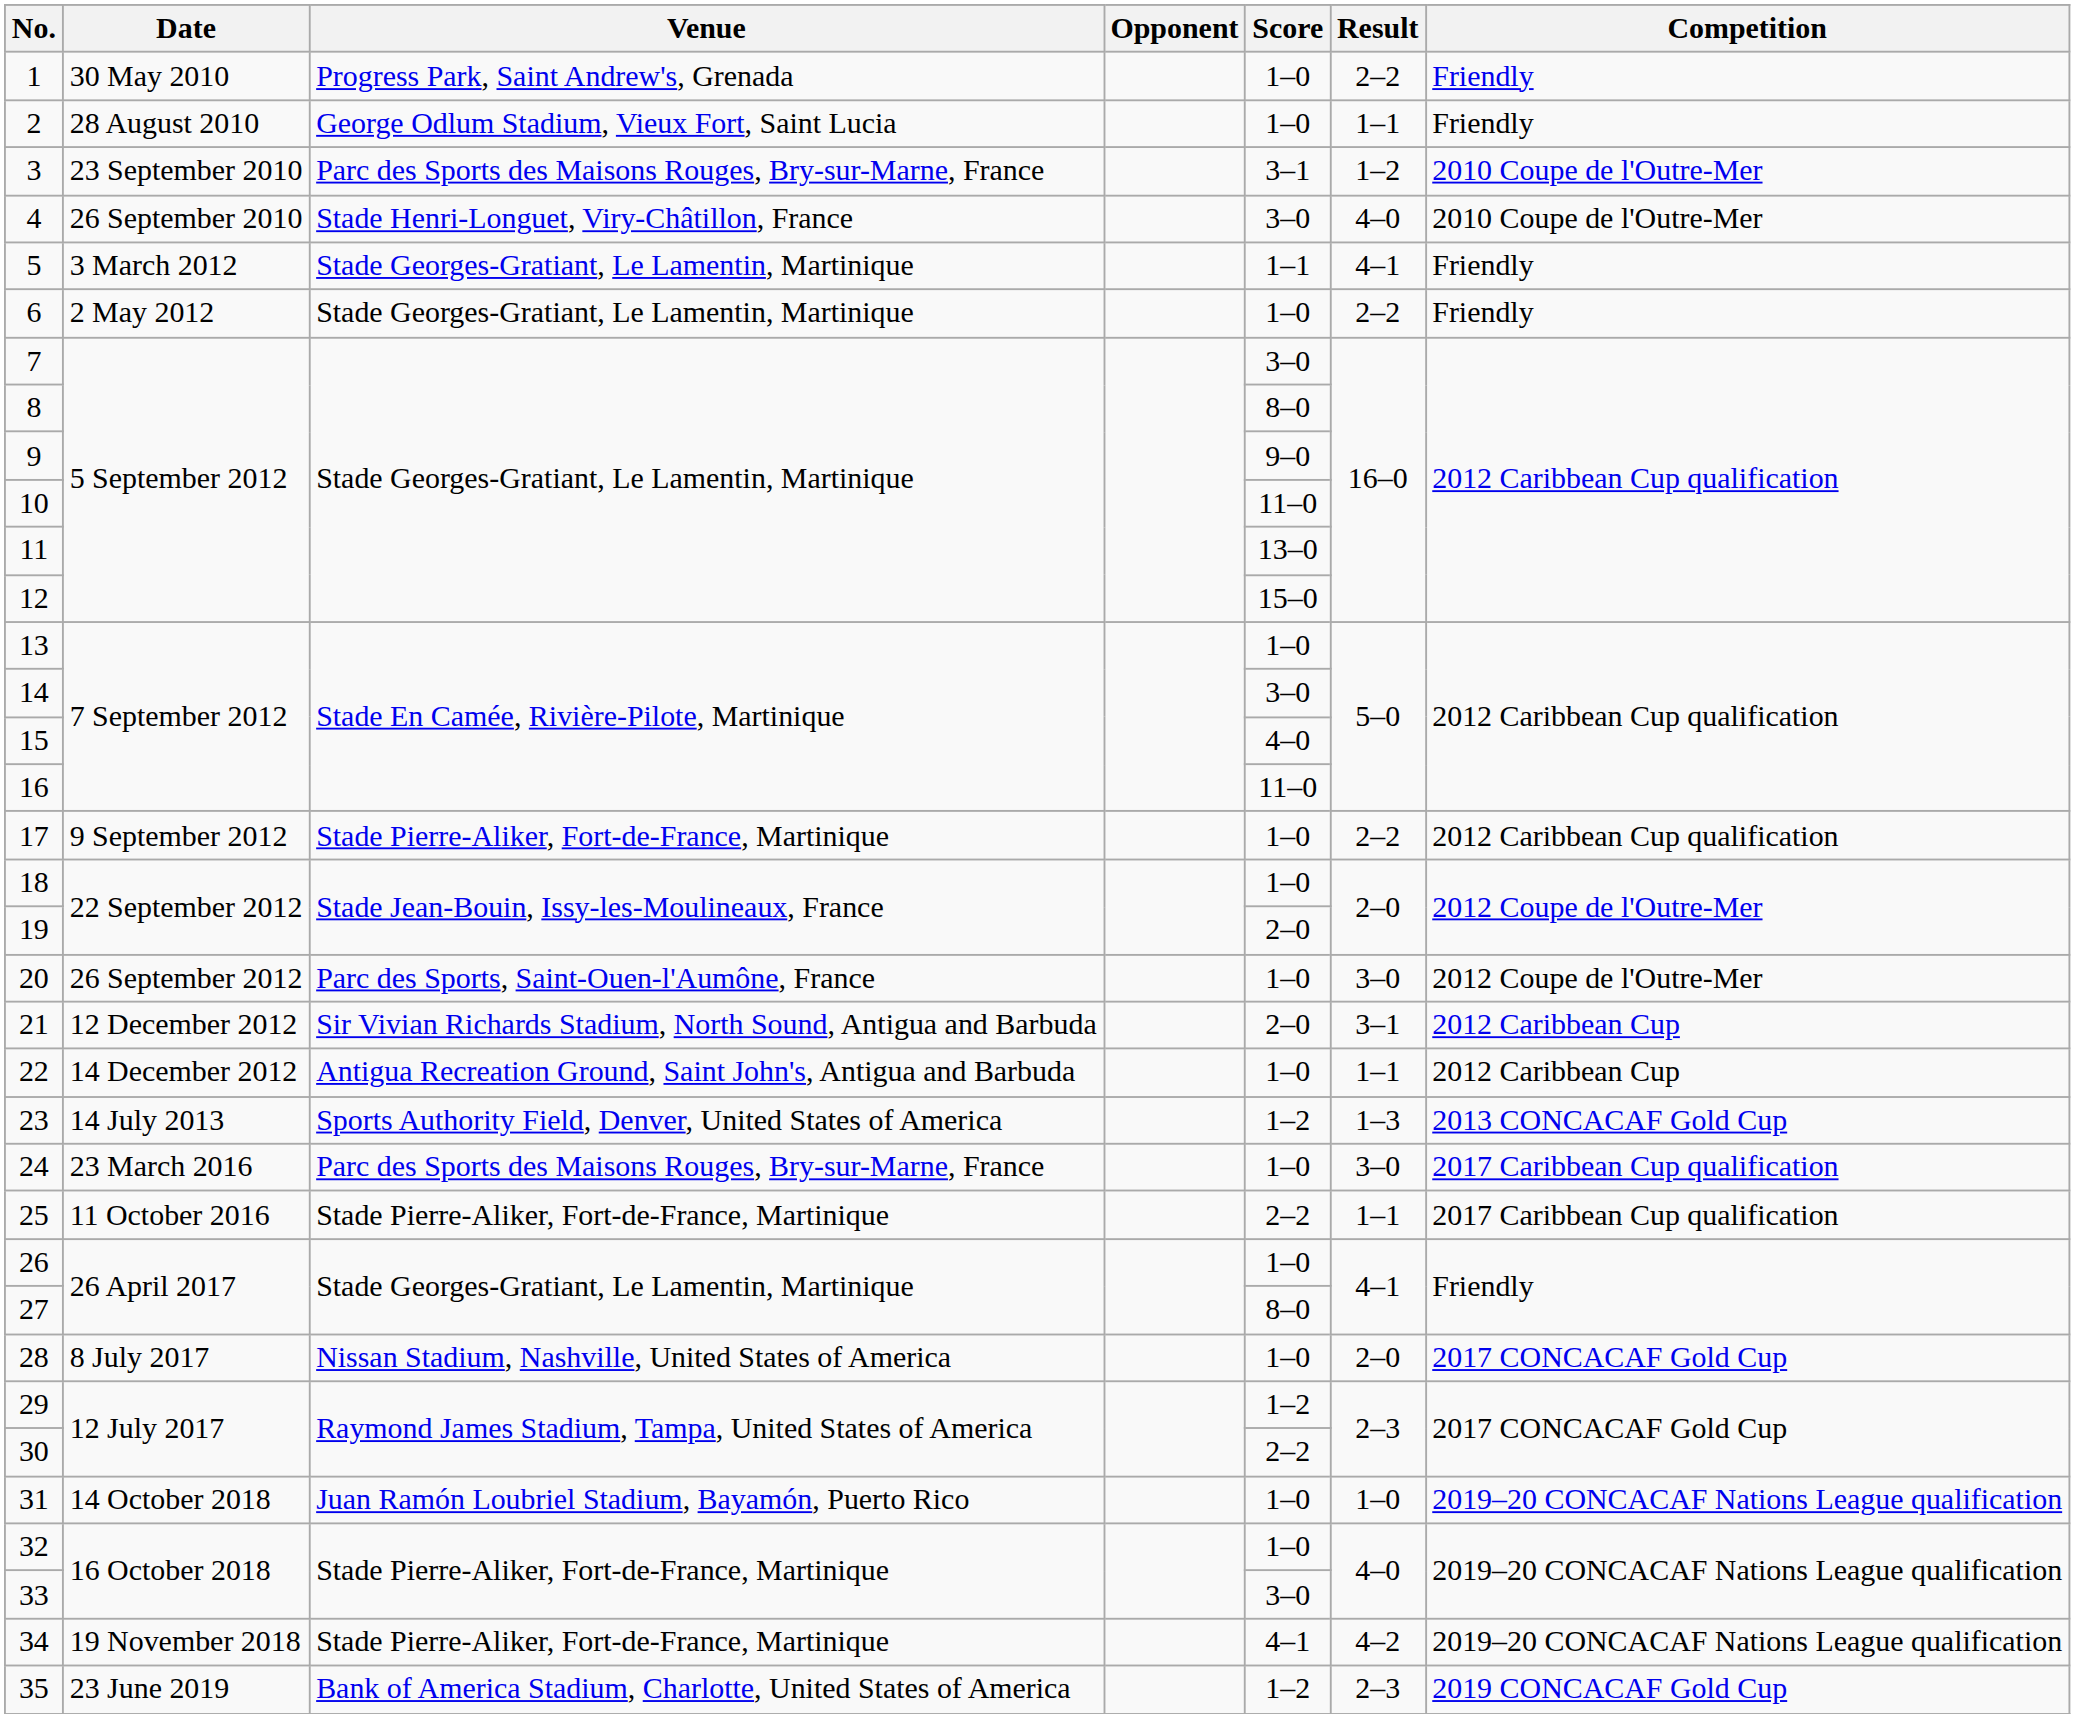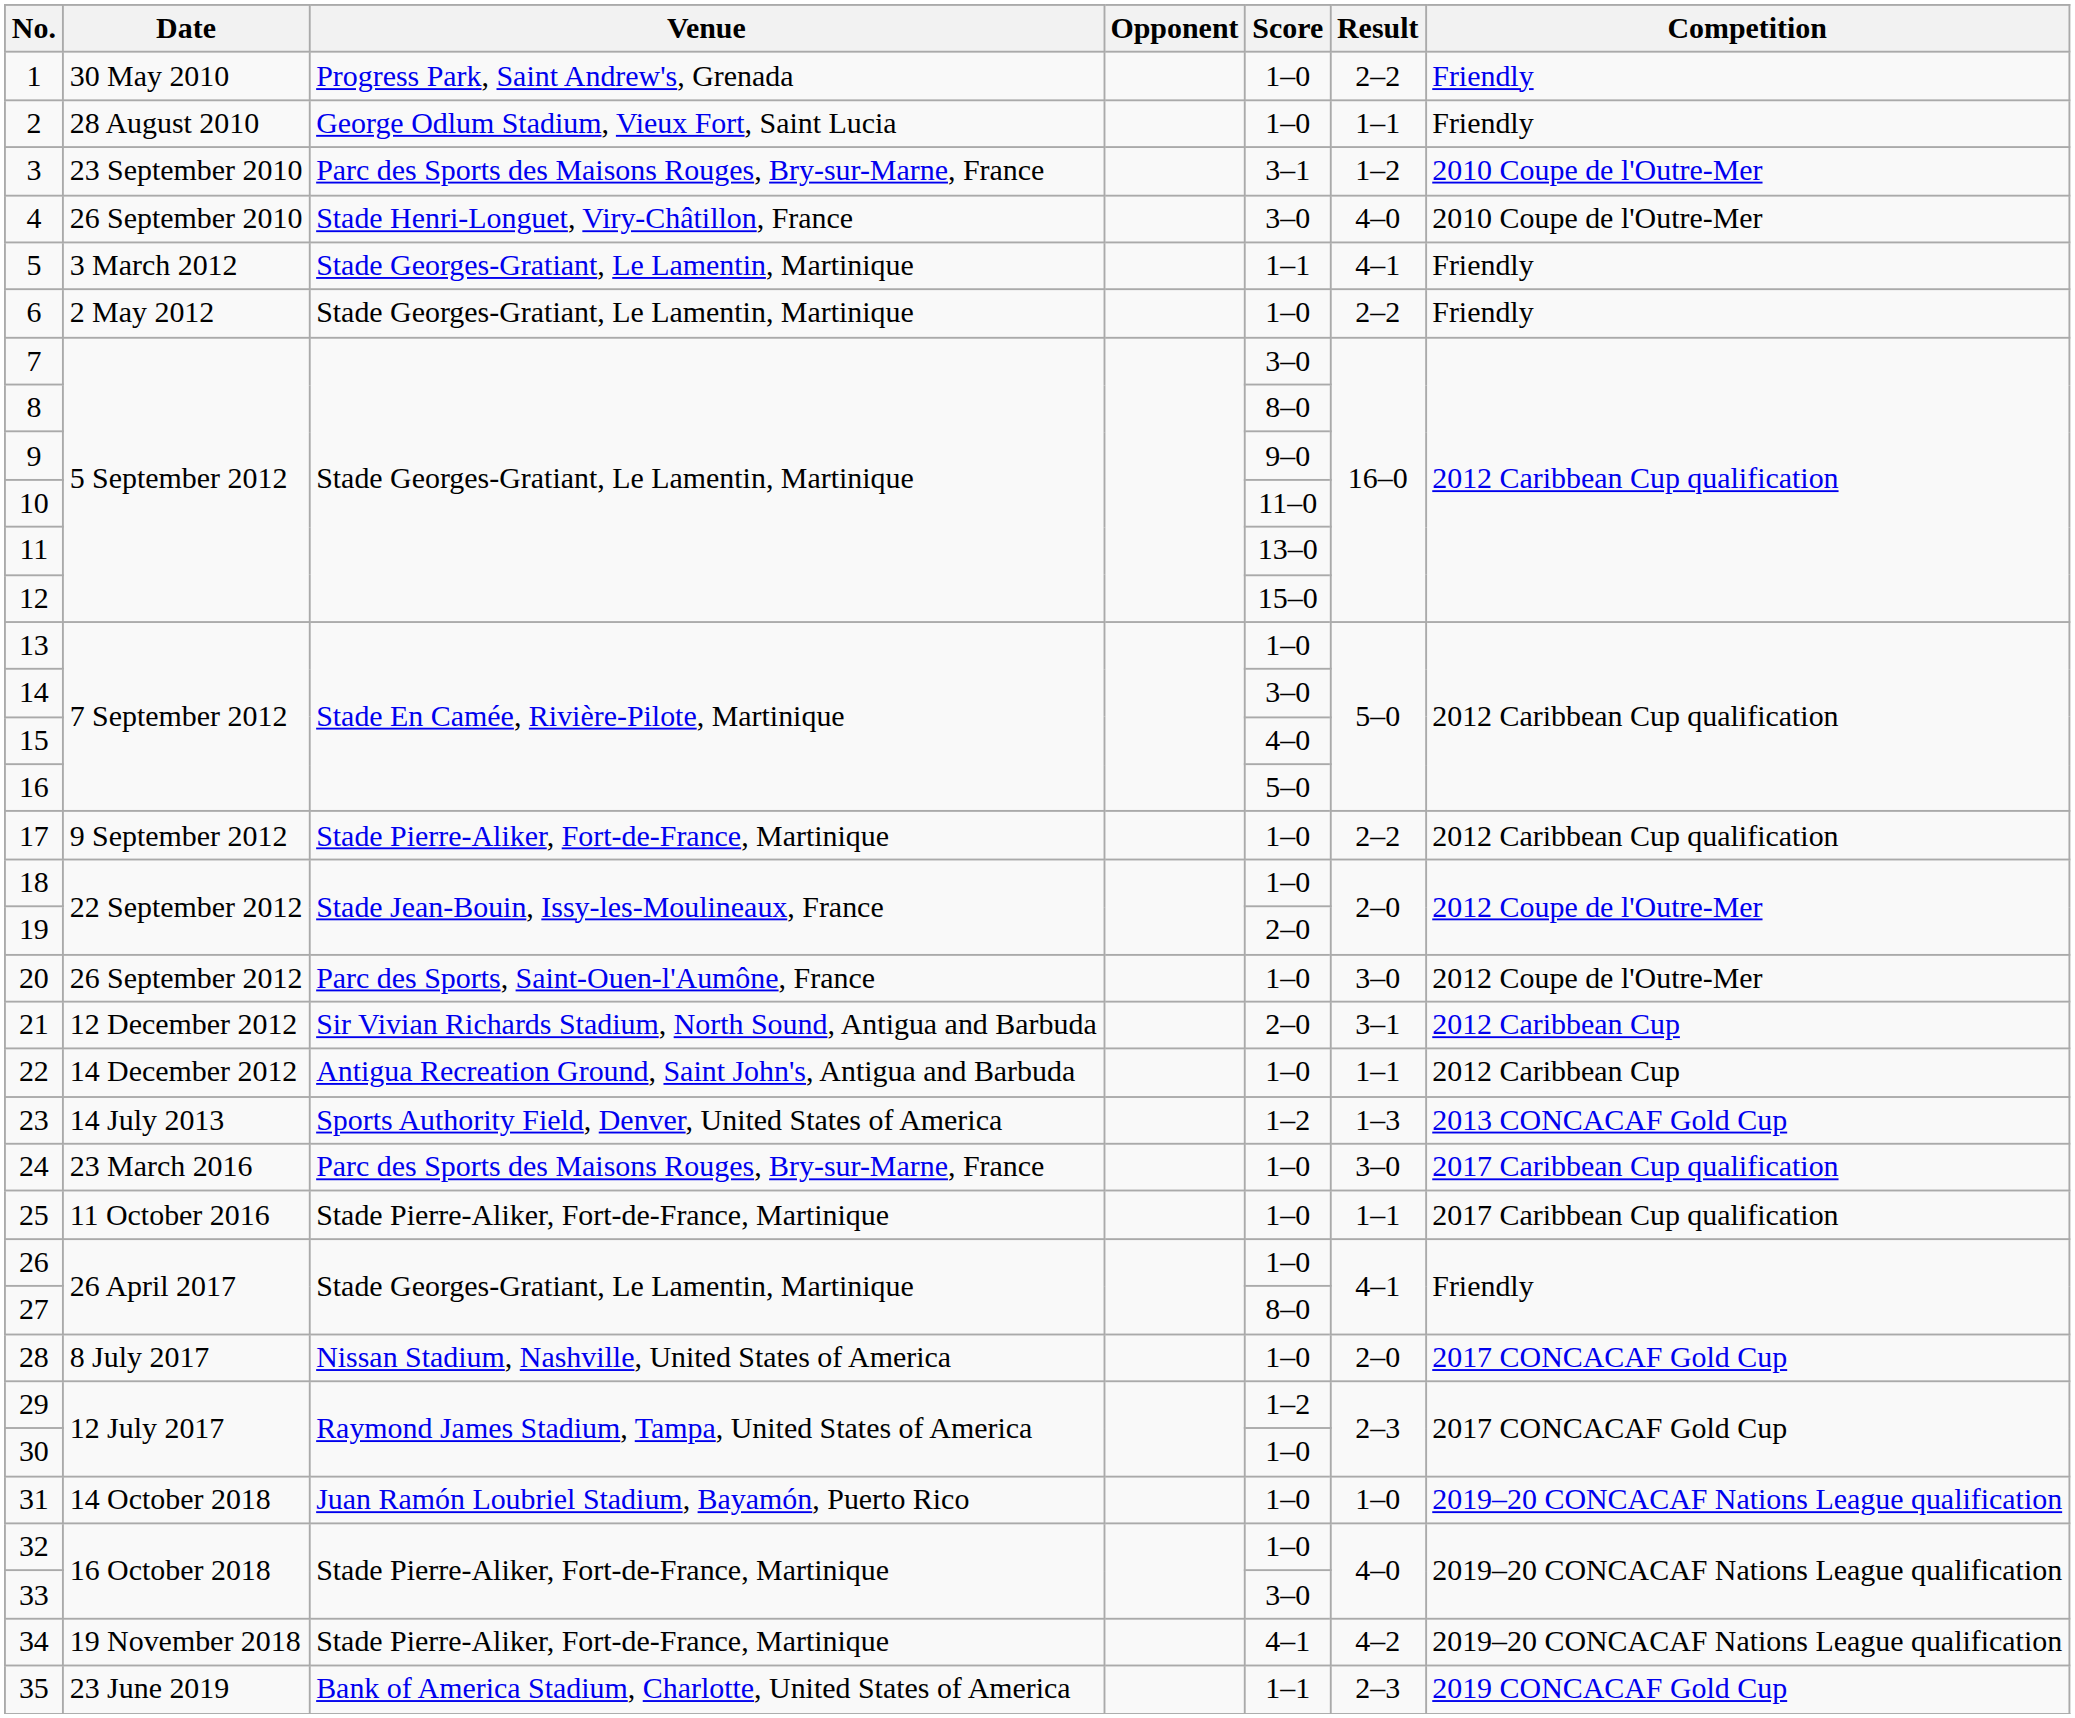 <table class="wikitable sortable">
 <tr>
 <th scope="col">No.</th>
 <th scope="col">Date</th>
 <th scope="col">Venue</th>
 <th scope="col">Opponent</th>
 <th scope="col">Score</th>
 <th scope="col">Result</th>
 <th scope="col">Competition</th>
 </tr>
 <tr>
 <td align="center">1</td>
 <td>30 May 2010</td>
 <td><a href='#'>Progress Park</a>, <a href='#'>Saint Andrew's</a>, Grenada</td>
 <td></td>
 <td align="center">1–0</td>
 <td align="center">2–2</td>
 <td><a href='#'>Friendly</a></td>
 </tr>
 <tr>
 <td align="center">2</td>
 <td>28 August 2010</td>
 <td><a href='#'>George Odlum Stadium</a>, <a href='#'>Vieux Fort</a>, Saint Lucia</td>
 <td></td>
 <td align="center">1–0</td>
 <td align="center">1–1</td>
 <td>Friendly</td>
 </tr>
 <tr>
 <td align="center">3</td>
 <td>23 September 2010</td>
 <td><a href='#'>Parc des Sports des Maisons Rouges</a>, <a href='#'>Bry-sur-Marne</a>, France</td>
 <td></td>
 <td align="center">3–1</td>
 <td align="center">1–2</td>
 <td><a href='#'>2010 Coupe de l'Outre-Mer</a></td>
 </tr>
 <tr>
 <td align="center">4</td>
 <td>26 September 2010</td>
 <td><a href='#'>Stade Henri-Longuet</a>, <a href='#'>Viry-Châtillon</a>, France</td>
 <td></td>
 <td align="center">3–0</td>
 <td align="center">4–0</td>
 <td>2010 Coupe de l'Outre-Mer</td>
 </tr>
 <tr>
 <td align="center">5</td>
 <td>3 March 2012</td>
 <td><a href='#'>Stade Georges-Gratiant</a>, <a href='#'>Le Lamentin</a>, Martinique</td>
 <td></td>
 <td align="center">1–1</td>
 <td align="center">4–1</td>
 <td>Friendly</td>
 </tr>
 <tr>
 <td align="center">6</td>
 <td>2 May 2012</td>
 <td>Stade Georges-Gratiant, Le Lamentin, Martinique</td>
 <td></td>
 <td align="center">1–0</td>
 <td align="center">2–2</td>
 <td>Friendly</td>
 </tr>
 <tr>
 <td align="center">7</td>
 <td rowspan="6">5 September 2012</td>
 <td rowspan="6">Stade Georges-Gratiant, Le Lamentin, Martinique</td>
 <td rowspan="6"></td>
 <td align="center">3–0</td>
 <td rowspan="6" style="text-align:center">16–0</td>
 <td rowspan="6"><a href='#'>2012 Caribbean Cup qualification</a></td>
 </tr>
 <tr>
 <td align="center">8</td>
 <td align="center">8–0</td>
 </tr>
 <tr>
 <td align="center">9</td>
 <td align="center">9–0</td>
 </tr>
 <tr>
 <td align="center">10</td>
 <td align="center">11–0</td>
 </tr>
 <tr>
 <td align="center">11</td>
 <td align="center">13–0</td>
 </tr>
 <tr>
 <td align="center">12</td>
 <td align="center">15–0</td>
 </tr>
 <tr>
 <td align="center">13</td>
 <td rowspan="4">7 September 2012</td>
 <td rowspan="4"><a href='#'>Stade En Camée</a>, <a href='#'>Rivière-Pilote</a>, Martinique</td>
 <td rowspan="4"></td>
 <td align="center">1–0</td>
 <td rowspan="4" style="text-align:center">5–0</td>
 <td rowspan="4">2012 Caribbean Cup qualification</td>
 </tr>
 <tr>
 <td align="center">14</td>
 <td align="center">3–0</td>
 </tr>
 <tr>
 <td align="center">15</td>
 <td align="center">4–0</td>
 </tr>
 <tr>
 <td align="center">16</td>
-<td align="center">11–0</td>
+<td align="center">5–0</td>
 </tr>
 <tr>
 <td align="center">17</td>
 <td>9 September 2012</td>
 <td><a href='#'>Stade Pierre-Aliker</a>, <a href='#'>Fort-de-France</a>, Martinique</td>
 <td></td>
 <td align="center">1–0</td>
 <td align="center">2–2</td>
 <td>2012 Caribbean Cup qualification</td>
 </tr>
 <tr>
 <td align="center">18</td>
 <td rowspan="2">22 September 2012</td>
 <td rowspan="2"><a href='#'>Stade Jean-Bouin</a>, <a href='#'>Issy-les-Moulineaux</a>, France</td>
 <td rowspan="2"></td>
 <td align="center">1–0</td>
 <td rowspan="2" style="text-align:center">2–0</td>
 <td rowspan="2"><a href='#'>2012 Coupe de l'Outre-Mer</a></td>
 </tr>
 <tr>
 <td align="center">19</td>
 <td align="center">2–0</td>
 </tr>
 <tr>
 <td align="center">20</td>
 <td>26 September 2012</td>
 <td><a href='#'>Parc des Sports</a>, <a href='#'>Saint-Ouen-l'Aumône</a>, France</td>
 <td></td>
 <td align="center">1–0</td>
 <td align="center">3–0</td>
 <td>2012 Coupe de l'Outre-Mer</td>
 </tr>
 <tr>
 <td align="center">21</td>
 <td>12 December 2012</td>
 <td><a href='#'>Sir Vivian Richards Stadium</a>, <a href='#'>North Sound</a>, Antigua and Barbuda</td>
 <td></td>
 <td align="center">2–0</td>
 <td align="center">3–1</td>
 <td><a href='#'>2012 Caribbean Cup</a></td>
 </tr>
 <tr>
 <td align="center">22</td>
 <td>14 December 2012</td>
 <td><a href='#'>Antigua Recreation Ground</a>, <a href='#'>Saint John's</a>, Antigua and Barbuda</td>
 <td></td>
 <td align="center">1–0</td>
 <td align="center">1–1</td>
 <td>2012 Caribbean Cup</td>
 </tr>
 <tr>
 <td align="center">23</td>
 <td>14 July 2013</td>
 <td><a href='#'>Sports Authority Field</a>, <a href='#'>Denver</a>, United States of America</td>
 <td></td>
 <td align="center">1–2</td>
 <td align="center">1–3</td>
 <td><a href='#'>2013 CONCACAF Gold Cup</a></td>
 </tr>
 <tr>
 <td align="center">24</td>
 <td>23 March 2016</td>
 <td><a href='#'>Parc des Sports des Maisons Rouges</a>, <a href='#'>Bry-sur-Marne</a>, France</td>
 <td></td>
 <td align="center">1–0</td>
 <td align="center">3–0</td>
 <td><a href='#'>2017 Caribbean Cup qualification</a></td>
 </tr>
 <tr>
 <td align="center">25</td>
 <td>11 October 2016</td>
 <td>Stade Pierre-Aliker, Fort-de-France, Martinique</td>
 <td></td>
-<td align="center">2–2</td>
+<td align="center">1–0</td>
 <td align="center">1–1</td>
 <td>2017 Caribbean Cup qualification</td>
 </tr>
 <tr>
 <td align="center">26</td>
 <td rowspan="2">26 April 2017</td>
 <td rowspan="2">Stade Georges-Gratiant, Le Lamentin, Martinique</td>
 <td rowspan="2"></td>
 <td align="center">1–0</td>
 <td rowspan="2" style="text-align:center">4–1</td>
 <td rowspan="2">Friendly</td>
 </tr>
 <tr>
 <td align="center">27</td>
 <td align="center">8–0</td>
 </tr>
 <tr>
 <td align="center">28</td>
 <td>8 July 2017</td>
 <td><a href='#'>Nissan Stadium</a>, <a href='#'>Nashville</a>, United States of America</td>
 <td></td>
 <td align="center">1–0</td>
 <td align="center">2–0</td>
 <td><a href='#'>2017 CONCACAF Gold Cup</a></td>
 </tr>
 <tr>
 <td align="center">29</td>
 <td rowspan="2">12 July 2017</td>
 <td rowspan="2"><a href='#'>Raymond James Stadium</a>, <a href='#'>Tampa</a>, United States of America</td>
 <td rowspan="2"></td>
 <td align="center">1–2</td>
 <td rowspan="2" style="text-align:center">2–3</td>
 <td rowspan="2">2017 CONCACAF Gold Cup</td>
 </tr>
 <tr>
 <td align="center">30</td>
-<td align="center">2–2</td>
+<td align="center">1–0</td>
 </tr>
 <tr>
 <td align="center">31</td>
 <td>14 October 2018</td>
 <td><a href='#'>Juan Ramón Loubriel Stadium</a>, <a href='#'>Bayamón</a>, Puerto Rico</td>
 <td></td>
 <td align="center">1–0</td>
 <td align="center">1–0</td>
 <td><a href='#'>2019–20 CONCACAF Nations League qualification</a></td>
 </tr>
 <tr>
 <td align="center">32</td>
 <td rowspan="2">16 October 2018</td>
 <td rowspan="2">Stade Pierre-Aliker, Fort-de-France, Martinique</td>
 <td rowspan="2"></td>
 <td align="center">1–0</td>
 <td rowspan="2" style="text-align:center">4–0</td>
 <td rowspan="2">2019–20 CONCACAF Nations League qualification</td>
 </tr>
 <tr>
 <td align="center">33</td>
 <td align="center">3–0</td>
 </tr>
 <tr>
 <td align="center">34</td>
 <td>19 November 2018</td>
 <td>Stade Pierre-Aliker, Fort-de-France, Martinique</td>
 <td></td>
 <td align="center">4–1</td>
 <td align="center">4–2</td>
 <td>2019–20 CONCACAF Nations League qualification</td>
 </tr>
 <tr>
 <td align="center">35</td>
 <td>23 June 2019</td>
 <td><a href='#'>Bank of America Stadium</a>, <a href='#'>Charlotte</a>, United States of America</td>
 <td></td>
-<td align="center">1–2</td>
+<td align="center">1–1</td>
 <td align="center">2–3</td>
 <td><a href='#'>2019 CONCACAF Gold Cup</a></td>
 </tr>
 <tr>
 </tr>
 </table>
